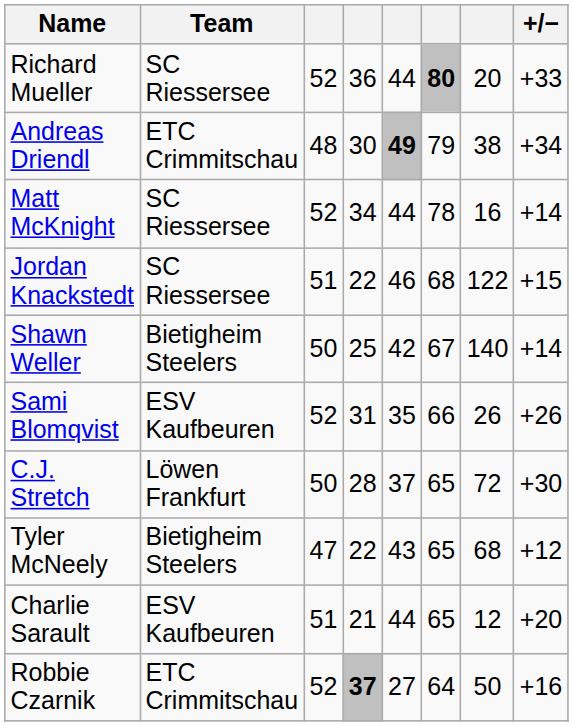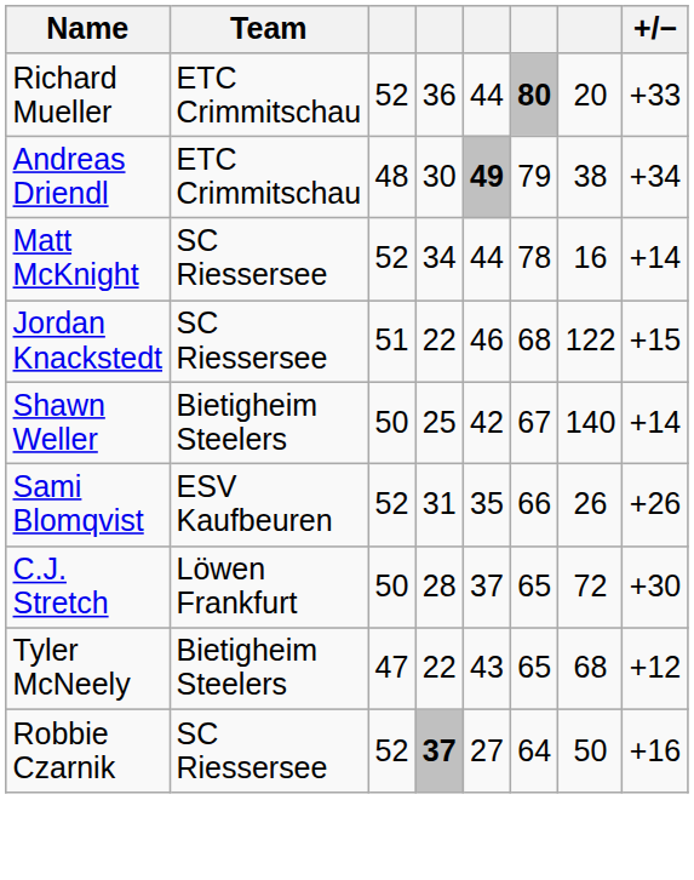 <table class="wikitable sortable" style="text-align:center; width:40%">
 <tr class="hintergrundfarbe5">
 <th width="20%" class="unsortable">Name</th>
 <th width="20%" class="unsortable">Team</th>
 <th width="7.5%"></th>
 <th width="7.5%"></th>
 <th width="7.5%"></th>
 <th width="7.5%"></th>
 <th width="7.5%"></th>
 <th width="7.5%">+/−</th>
 </tr>
 <tr>
 <td style="text-align:left;">Richard Mueller</td>
-<td style="text-align:left">SC Riessersee</td>
+<td style="text-align:left">ETC Crimmitschau</td>
 <td>52</td>
 <td>36</td>
 <td>44</td>
 <td bgcolor="silver"><strong>80</strong></td>
 <td>20</td>
 <td>+33</td>
 </tr>
 <tr>
 <td style="text-align:left;"><a href='#'>Andreas Driendl</a></td>
 <td style="text-align:left">ETC Crimmitschau</td>
 <td>48</td>
 <td>30</td>
 <td bgcolor="silver"><strong>49</strong></td>
 <td>79</td>
 <td>38</td>
 <td>+34</td>
 </tr>
 <tr>
 <td style="text-align:left;"><a href='#'>Matt McKnight</a></td>
 <td style="text-align:left">SC Riessersee</td>
 <td>52</td>
 <td>34</td>
 <td>44</td>
 <td>78</td>
 <td>16</td>
 <td>+14</td>
 </tr>
 <tr>
 <td style="text-align:left;"><a href='#'>Jordan Knackstedt</a></td>
 <td style="text-align:left">SC Riessersee</td>
 <td>51</td>
 <td>22</td>
 <td>46</td>
 <td>68</td>
 <td>122</td>
 <td>+15</td>
 </tr>
 <tr>
 <td style="text-align:left;"><a href='#'>Shawn Weller</a></td>
 <td style="text-align:left">Bietigheim Steelers</td>
 <td>50</td>
 <td>25</td>
 <td>42</td>
 <td>67</td>
 <td>140</td>
 <td>+14</td>
 </tr>
 <tr>
 <td style="text-align:left;"><a href='#'>Sami Blomqvist</a></td>
 <td style="text-align:left">ESV Kaufbeuren</td>
 <td>52</td>
 <td>31</td>
 <td>35</td>
 <td>66</td>
 <td>26</td>
 <td>+26</td>
 </tr>
 <tr>
 <td style="text-align:left;"><a href='#'>C.J. Stretch</a></td>
 <td style="text-align:left">Löwen Frankfurt</td>
 <td>50</td>
 <td>28</td>
 <td>37</td>
 <td>65</td>
 <td>72</td>
 <td>+30</td>
 </tr>
 <tr>
 <td style="text-align:left;">Tyler McNeely</td>
 <td style="text-align:left">Bietigheim Steelers</td>
 <td>47</td>
 <td>22</td>
 <td>43</td>
 <td>65</td>
 <td>68</td>
 <td>+12</td>
 </tr>
 <tr>
-<td style="text-align:left;">Charlie Sarault</td>
-<td style="text-align:left">ESV Kaufbeuren</td>
-<td>51</td>
-<td>21</td>
-<td>44</td>
-<td>65</td>
-<td>12</td>
-<td>+20</td>
-</tr>
-<tr>
 <td style="text-align:left;">Robbie Czarnik</td>
-<td style="text-align:left">ETC Crimmitschau</td>
+<td style="text-align:left">SC Riessersee</td>
 <td>52</td>
 <td bgcolor="silver"><strong>37</strong></td>
 <td>27</td>
 <td>64</td>
 <td>50</td>
 <td>+16</td>
 </tr>
 </table>
